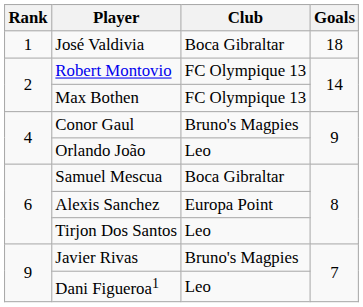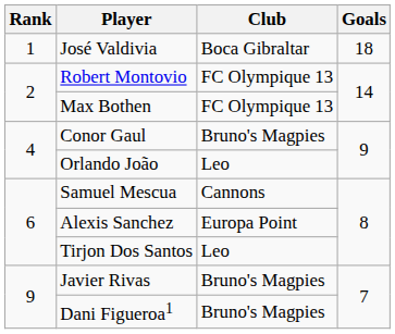 <table class="wikitable" style="text-align:center">
 <tr>
 <th>Rank</th>
 <th>Player</th>
 <th>Club</th>
 <th>Goals</th>
 </tr>
 <tr>
 <td>1</td>
 <td align="left"> José Valdivia</td>
 <td align="left">Boca Gibraltar</td>
 <td>18</td>
 </tr>
 <tr>
 <td rowspan=2>2</td>
 <td align="left"> <a href='#'>Robert Montovio</a></td>
 <td align="left">FC Olympique 13</td>
 <td rowspan=2>14</td>
 </tr>
 <tr>
 <td align="left"> Max Bothen</td>
 <td align="left">FC Olympique 13</td>
 </tr>
 <tr>
 <td rowspan="2">4</td>
 <td align="left"> Conor Gaul</td>
 <td align="left">Bruno's Magpies</td>
 <td rowspan="2">9</td>
 </tr>
 <tr>
 <td align="left"> Orlando João</td>
 <td align="left">Leo</td>
 </tr>
 <tr>
 <td rowspan="3">6</td>
 <td align="left"> Samuel Mescua</td>
-<td align="left">Boca Gibraltar</td>
+<td align="left">Cannons</td>
 <td rowspan="3">8</td>
 </tr>
 <tr>
 <td align="left"> Alexis Sanchez</td>
 <td align="left">Europa Point</td>
 </tr>
 <tr>
 <td align="left"> Tirjon Dos Santos</td>
 <td align="left">Leo</td>
 </tr>
 <tr>
 <td rowspan="2">9</td>
 <td align="left"> Javier Rivas</td>
 <td align="left">Bruno's Magpies</td>
 <td rowspan="2">7</td>
 </tr>
 <tr>
 <td align="left"> Dani Figueroa<sup>1</sup></td>
-<td align="left">Leo</td>
+<td align="left">Bruno's Magpies</td>
 </tr>
 </table>
